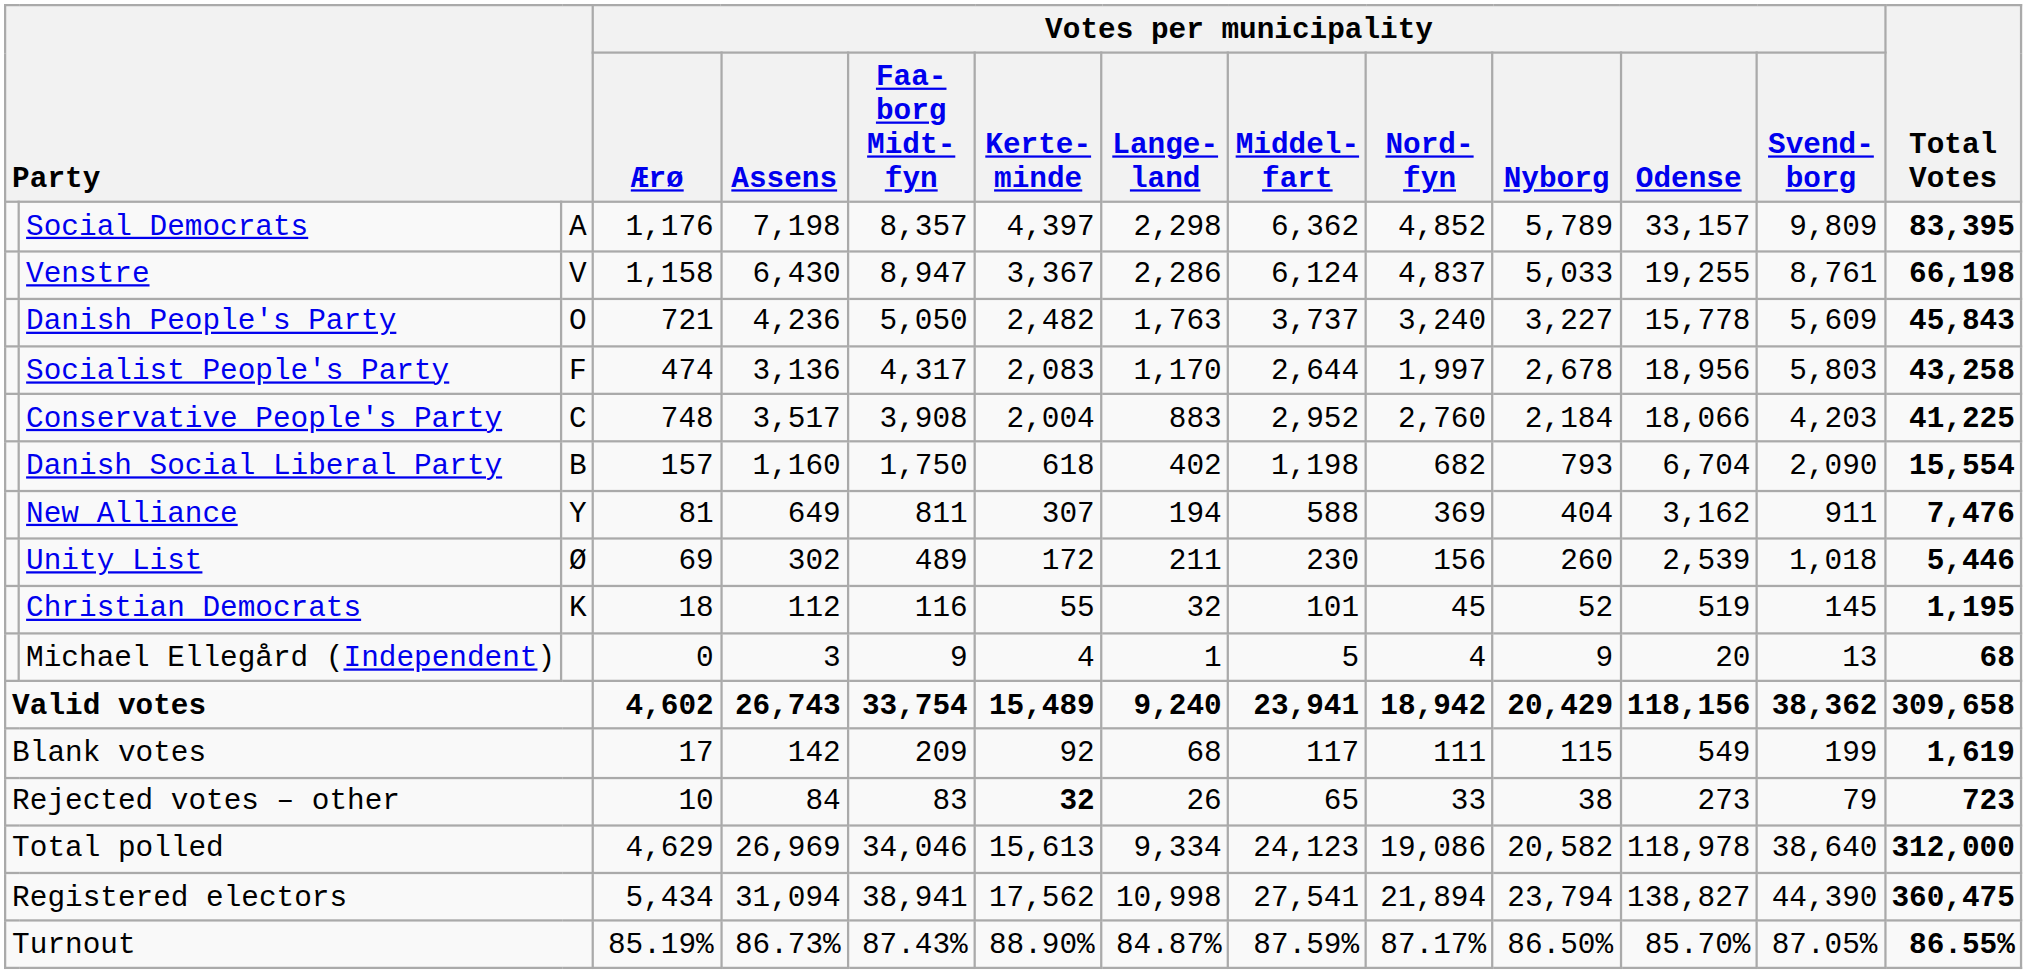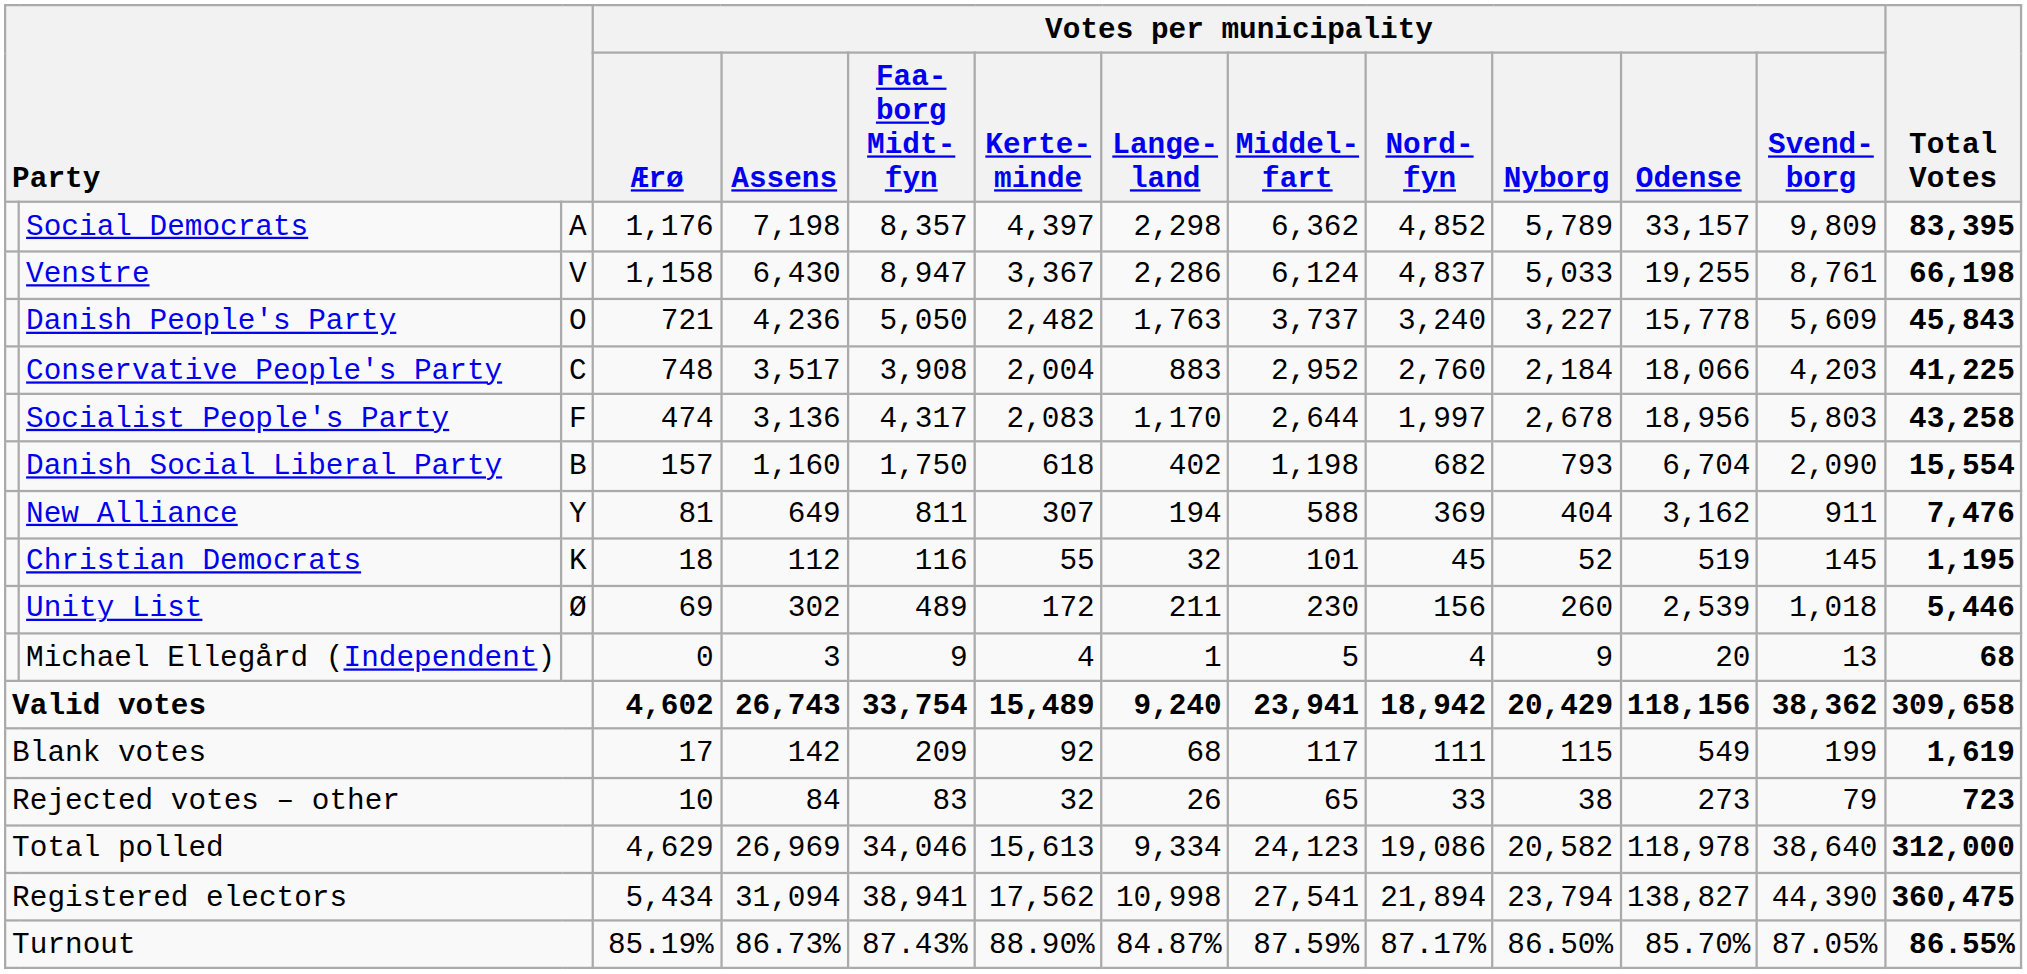 <table class="wikitable" border="1" style="text-align:right;">
 <tr>
 <th style="text-align:left;" valign=bottom rowspan=2 colspan=3>Party</th>
 <th colspan=10>Votes per municipality</th>
 <th align=center valign=bottom rowspan=2 width="50">Total Votes</th>
 </tr>
 <tr>
 <th align=center valign=bottom width="50"><a href='#'>Ærø</a></th>
 <th align=center valign=bottom width="50"><a href='#'>Assens</a></th>
 <th align=center valign=bottom width="50"><a href='#'>Faa- borg Midt- fyn</a></th>
 <th align=center valign=bottom width="50"><a href='#'>Kerte- minde</a></th>
 <th align=center valign=bottom width="50"><a href='#'>Lange- land</a></th>
 <th align=center valign=bottom width="50"><a href='#'>Middel- fart</a></th>
 <th align=center valign=bottom width="50"><a href='#'>Nord- fyn</a></th>
 <th align=center valign=bottom width="50"><a href='#'>Nyborg</a></th>
 <th align=center valign=bottom width="50"><a href='#'>Odense</a></th>
 <th align=center valign=bottom width="50"><a href='#'>Svend- borg</a></th>
 </tr>
 <tr>
 <td></td>
 <td align=left><a href='#'>Social Democrats</a></td>
 <td align=left>A</td>
 <td>1,176</td>
 <td>7,198</td>
 <td>8,357</td>
 <td>4,397</td>
 <td>2,298</td>
 <td>6,362</td>
 <td>4,852</td>
 <td>5,789</td>
 <td>33,157</td>
 <td>9,809</td>
 <td><strong>83,395</strong></td>
 </tr>
 <tr>
 <td></td>
 <td align=left><a href='#'>Venstre</a></td>
 <td align=left>V</td>
 <td>1,158</td>
 <td>6,430</td>
 <td>8,947</td>
 <td>3,367</td>
 <td>2,286</td>
 <td>6,124</td>
 <td>4,837</td>
 <td>5,033</td>
 <td>19,255</td>
 <td>8,761</td>
 <td><strong>66,198</strong></td>
 </tr>
 <tr>
 <td></td>
 <td align=left><a href='#'>Danish People's Party</a></td>
 <td align=left>O</td>
 <td>721</td>
 <td>4,236</td>
 <td>5,050</td>
 <td>2,482</td>
 <td>1,763</td>
 <td>3,737</td>
 <td>3,240</td>
 <td>3,227</td>
 <td>15,778</td>
 <td>5,609</td>
 <td><strong>45,843</strong></td>
 </tr>
 <tr>
 <td></td>
+<td align=left style="white-space: nowrap;"><a href='#'>Conservative People's Party</a></td>
+<td align=left>C</td>
+<td>748</td>
+<td>3,517</td>
+<td>3,908</td>
+<td>2,004</td>
+<td>883</td>
+<td>2,952</td>
+<td>2,760</td>
+<td>2,184</td>
+<td>18,066</td>
+<td>4,203</td>
+<td><strong>41,225</strong></td>
+</tr>
+<tr>
+<td></td>
 <td align=left><a href='#'>Socialist People's Party</a></td>
 <td align=left>F</td>
 <td>474</td>
 <td>3,136</td>
 <td>4,317</td>
 <td>2,083</td>
 <td>1,170</td>
 <td>2,644</td>
 <td>1,997</td>
 <td>2,678</td>
 <td>18,956</td>
 <td>5,803</td>
 <td><strong>43,258</strong></td>
-</tr>
-<tr>
-<td></td>
-<td align=left style="white-space: nowrap;"><a href='#'>Conservative People's Party</a></td>
-<td align=left>C</td>
-<td>748</td>
-<td>3,517</td>
-<td>3,908</td>
-<td>2,004</td>
-<td>883</td>
-<td>2,952</td>
-<td>2,760</td>
-<td>2,184</td>
-<td>18,066</td>
-<td>4,203</td>
-<td><strong>41,225</strong></td>
 </tr>
 <tr>
 <td></td>
 <td align=left><a href='#'>Danish Social Liberal Party</a></td>
 <td align=left>B</td>
 <td>157</td>
 <td>1,160</td>
 <td>1,750</td>
 <td>618</td>
 <td>402</td>
 <td>1,198</td>
 <td>682</td>
 <td>793</td>
 <td>6,704</td>
 <td>2,090</td>
 <td><strong>15,554</strong></td>
 </tr>
 <tr>
 <td></td>
 <td align=left><a href='#'>New Alliance</a></td>
 <td align=left>Y</td>
 <td>81</td>
 <td>649</td>
 <td>811</td>
 <td>307</td>
 <td>194</td>
 <td>588</td>
 <td>369</td>
 <td>404</td>
 <td>3,162</td>
 <td>911</td>
 <td><strong>7,476</strong></td>
 </tr>
 <tr>
 <td></td>
+<td align=left><a href='#'>Christian Democrats</a></td>
+<td align=left>K</td>
+<td>18</td>
+<td>112</td>
+<td>116</td>
+<td>55</td>
+<td>32</td>
+<td>101</td>
+<td>45</td>
+<td>52</td>
+<td>519</td>
+<td>145</td>
+<td><strong>1,195</strong></td>
+</tr>
+<tr>
+<td></td>
 <td align=left><a href='#'>Unity List</a></td>
 <td align=left>Ø</td>
 <td>69</td>
 <td>302</td>
 <td>489</td>
 <td>172</td>
 <td>211</td>
 <td>230</td>
 <td>156</td>
 <td>260</td>
 <td>2,539</td>
 <td>1,018</td>
 <td><strong>5,446</strong></td>
-</tr>
-<tr>
-<td></td>
-<td align=left><a href='#'>Christian Democrats</a></td>
-<td align=left>K</td>
-<td>18</td>
-<td>112</td>
-<td>116</td>
-<td>55</td>
-<td>32</td>
-<td>101</td>
-<td>45</td>
-<td>52</td>
-<td>519</td>
-<td>145</td>
-<td><strong>1,195</strong></td>
 </tr>
 <tr>
 <td></td>
 <td align=left>Michael Ellegård (<a href='#'>Independent</a>)</td>
 <td></td>
 <td>0</td>
 <td>3</td>
 <td>9</td>
 <td>4</td>
 <td>1</td>
 <td>5</td>
 <td>4</td>
 <td>9</td>
 <td>20</td>
 <td>13</td>
 <td><strong>68</strong></td>
 </tr>
 <tr style="font-weight:bold">
 <td align=left colspan=3>Valid votes</td>
 <td>4,602</td>
 <td>26,743</td>
 <td>33,754</td>
 <td>15,489</td>
 <td>9,240</td>
 <td>23,941</td>
 <td>18,942</td>
 <td>20,429</td>
 <td>118,156</td>
 <td>38,362</td>
 <td>309,658</td>
 </tr>
 <tr>
 <td align=left colspan=3>Blank votes</td>
 <td>17</td>
 <td>142</td>
 <td>209</td>
 <td>92</td>
 <td>68</td>
 <td>117</td>
 <td>111</td>
 <td>115</td>
 <td>549</td>
 <td>199</td>
 <td><strong>1,619</strong></td>
 </tr>
 <tr>
 <td align=left colspan=3>Rejected votes – other</td>
 <td>10</td>
 <td>84</td>
 <td>83</td>
-<td><strong>32</strong></td>
+<td>32</td>
 <td>26</td>
 <td>65</td>
 <td>33</td>
 <td>38</td>
 <td>273</td>
 <td>79</td>
 <td><strong>723</strong></td>
 </tr>
 <tr>
 <td align=left colspan=3>Total polled</td>
 <td>4,629</td>
 <td>26,969</td>
 <td>34,046</td>
 <td>15,613</td>
 <td>9,334</td>
 <td>24,123</td>
 <td>19,086</td>
 <td>20,582</td>
 <td>118,978</td>
 <td>38,640</td>
 <td><strong>312,000</strong></td>
 </tr>
 <tr>
 <td align=left colspan=3>Registered electors</td>
 <td>5,434</td>
 <td>31,094</td>
 <td>38,941</td>
 <td>17,562</td>
 <td>10,998</td>
 <td>27,541</td>
 <td>21,894</td>
 <td>23,794</td>
 <td>138,827</td>
 <td>44,390</td>
 <td><strong>360,475</strong></td>
 </tr>
 <tr>
 <td align=left colspan=3>Turnout</td>
 <td>85.19%</td>
 <td>86.73%</td>
 <td>87.43%</td>
 <td>88.90%</td>
 <td>84.87%</td>
 <td>87.59%</td>
 <td>87.17%</td>
 <td>86.50%</td>
 <td>85.70%</td>
 <td>87.05%</td>
 <td><strong>86.55%</strong></td>
 </tr>
 </table>
